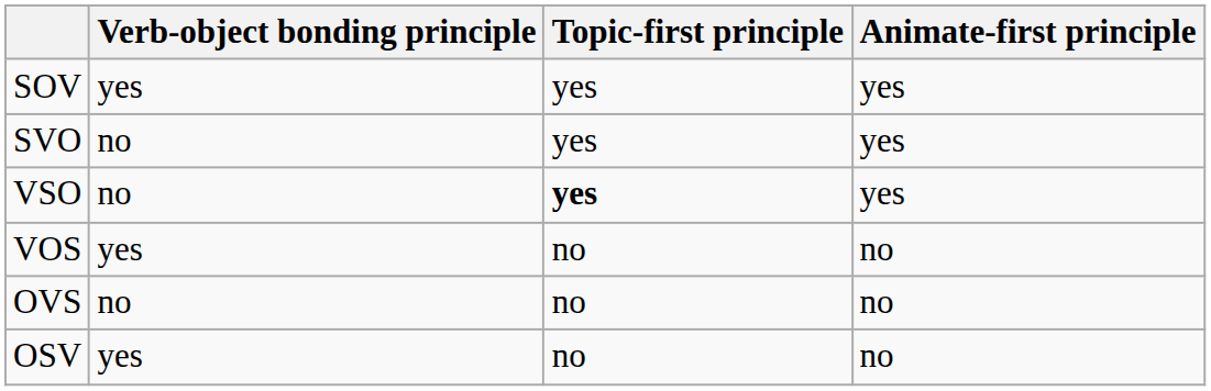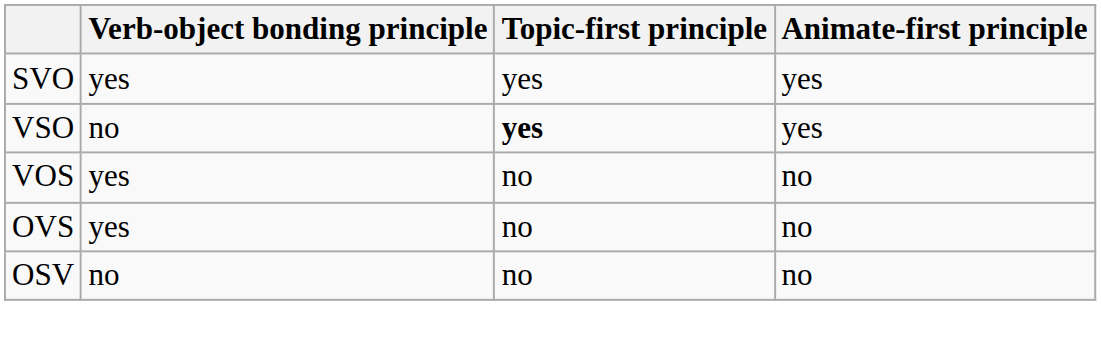 <table class="wikitable">
 <tr>
 <th></th>
 <th>Verb-object bonding principle</th>
 <th>Topic-first principle</th>
 <th>Animate-first principle</th>
 </tr>
 <tr>
-<td>SOV</td>
+<td>SVO</td>
 <td>yes</td>
-<td>yes</td>
-<td>yes</td>
-</tr>
-<tr>
-<td>SVO</td>
-<td>no</td>
 <td>yes</td>
 <td>yes</td>
 </tr>
 <tr>
 <td>VSO</td>
 <td>no</td>
 <td><strong>yes</strong></td>
 <td>yes</td>
 </tr>
 <tr>
 <td>VOS</td>
 <td>yes</td>
 <td>no</td>
 <td>no</td>
 </tr>
 <tr>
 <td>OVS</td>
-<td>no</td>
+<td>yes</td>
 <td>no</td>
 <td>no</td>
 </tr>
 <tr>
 <td>OSV</td>
-<td>yes</td>
+<td>no</td>
 <td>no</td>
 <td>no</td>
 </tr>
 </table>
